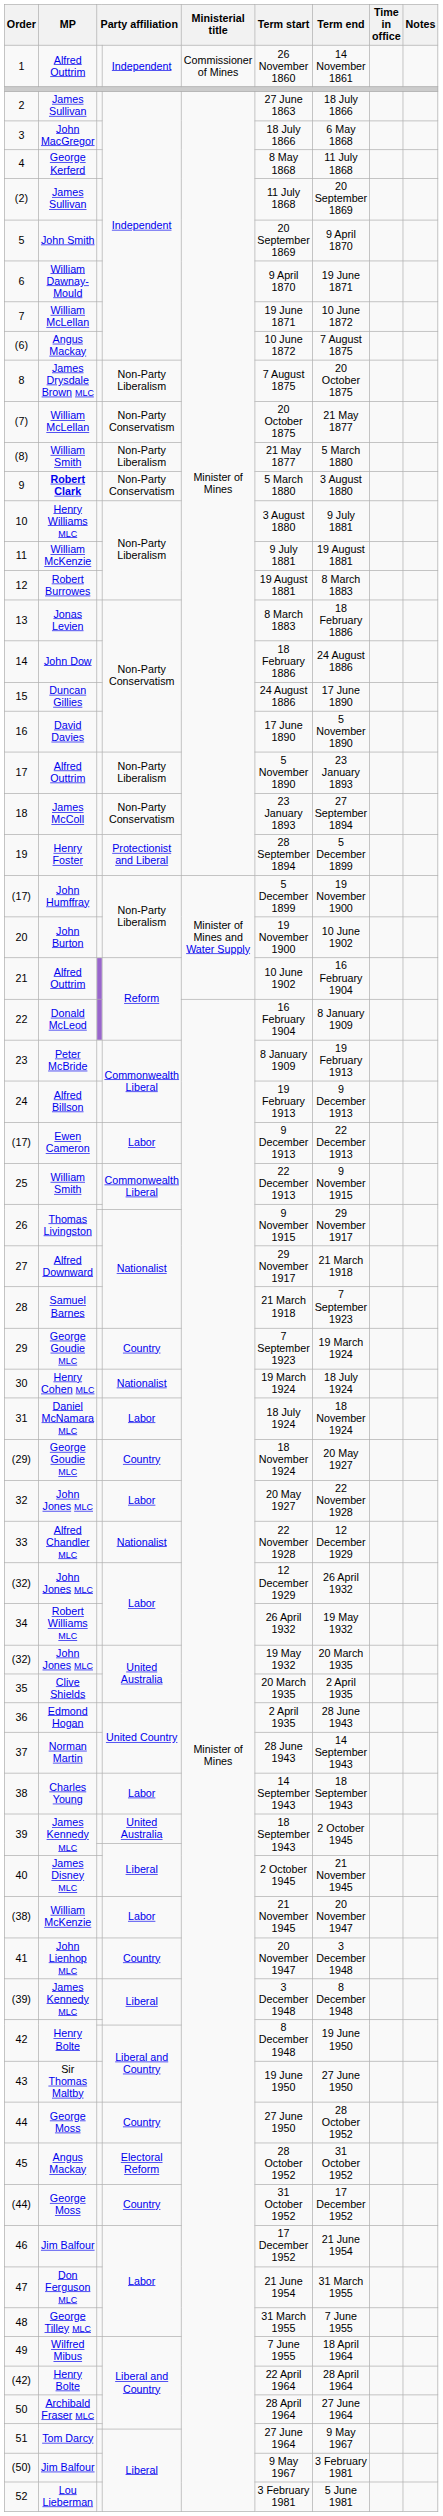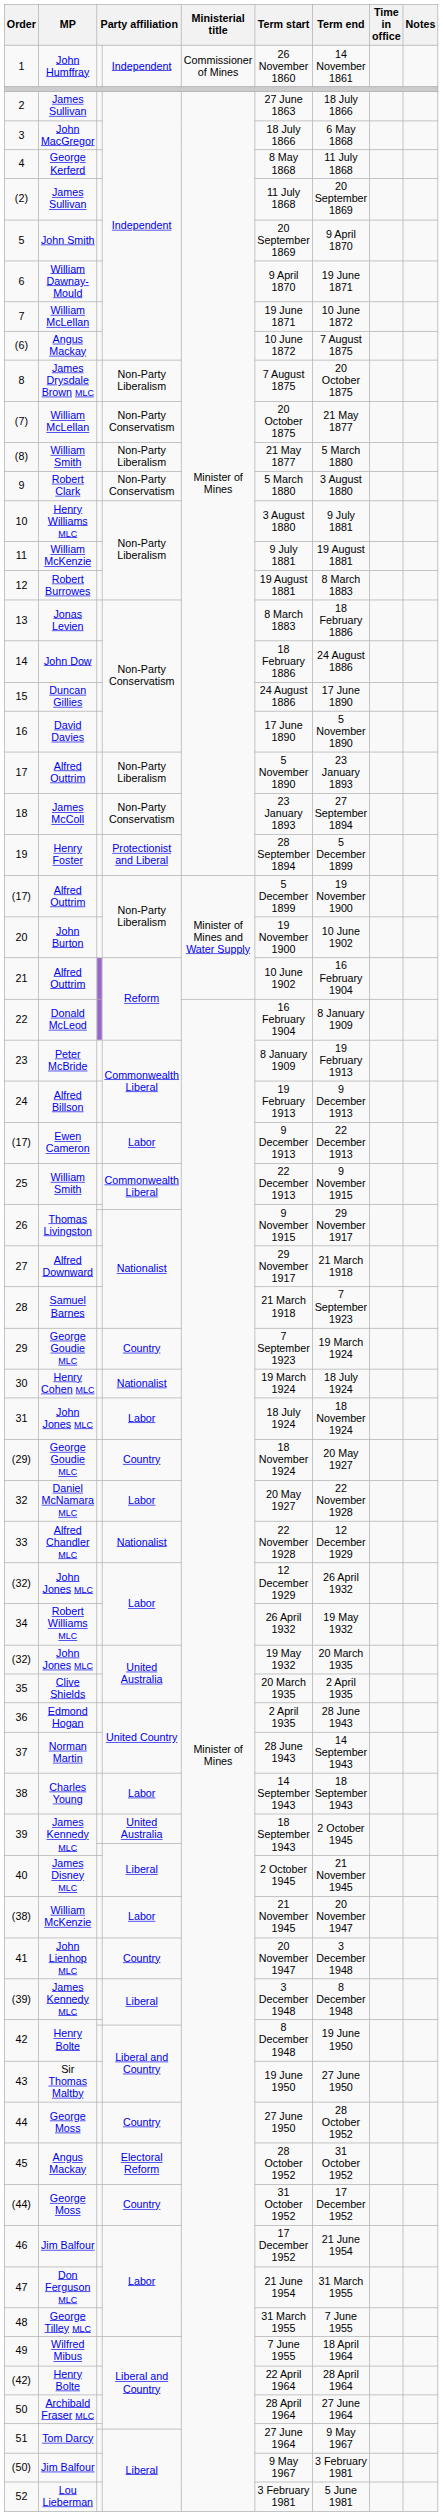 <table class="wikitable" style="text-align:center">
 <tr>
 <th>Order</th>
 <th>MP</th>
 <th colspan="2">Party affiliation</th>
 <th>Ministerial title</th>
 <th>Term start</th>
 <th>Term end</th>
 <th>Time in office</th>
 <th>Notes</th>
 </tr>
 <tr>
 <td>1</td>
-<td><a href='#'>Alfred Outtrim</a> </td>
+<td><a href='#'>John Humffray</a> </td>
 <td></td>
 <td><a href='#'>Independent</a></td>
 <td>Commissioner of Mines</td>
 <td>26 November 1860</td>
 <td>14 November 1861</td>
 <td></td>
 <td></td>
 </tr>
 <tr>
 <th colspan=9 style="background: #cccccc;"></th>
 </tr>
 <tr>
 <td>2</td>
 <td><a href='#'>James Sullivan</a> </td>
 <td></td>
 <td rowspan=8><a href='#'>Independent</a></td>
 <td rowspan=22>Minister of Mines</td>
 <td>27 June 1863</td>
 <td>18 July 1866</td>
 <td></td>
 <td></td>
 </tr>
 <tr>
 <td>3</td>
 <td><a href='#'>John MacGregor</a> </td>
 <td></td>
 <td>18 July 1866</td>
 <td>6 May 1868</td>
 <td></td>
 <td></td>
 </tr>
 <tr>
 <td>4</td>
 <td><a href='#'>George Kerferd</a> </td>
 <td></td>
 <td>8 May 1868</td>
 <td>11 July 1868</td>
 <td></td>
 <td></td>
 </tr>
 <tr>
 <td>(2)</td>
 <td><a href='#'>James Sullivan</a> </td>
 <td></td>
 <td>11 July 1868</td>
 <td>20 September 1869</td>
 <td></td>
 <td></td>
 </tr>
 <tr>
 <td>5</td>
 <td><a href='#'>John Smith</a> </td>
 <td></td>
 <td>20 September 1869</td>
 <td>9 April 1870</td>
 <td></td>
 <td></td>
 </tr>
 <tr>
 <td>6</td>
 <td><a href='#'>William Dawnay-Mould</a> </td>
 <td></td>
 <td>9 April 1870</td>
 <td>19 June 1871</td>
 <td></td>
 <td></td>
 </tr>
 <tr>
 <td>7</td>
 <td><a href='#'>William McLellan</a> </td>
 <td></td>
 <td>19 June 1871</td>
 <td>10 June 1872</td>
 <td></td>
 <td></td>
 </tr>
 <tr>
 <td>(6)</td>
 <td><a href='#'>Angus Mackay</a> </td>
 <td></td>
 <td>10 June 1872</td>
 <td>7 August 1875</td>
 <td></td>
 <td></td>
 </tr>
 <tr>
 <td>8</td>
 <td><a href='#'>James Drysdale Brown</a> <small><a href='#'>MLC</a></small></td>
 <td></td>
 <td>Non-Party Liberalism</td>
 <td>7 August 1875</td>
 <td>20 October 1875</td>
 <td></td>
 <td></td>
 </tr>
 <tr>
 <td>(7)</td>
 <td><a href='#'>William McLellan</a> </td>
 <td></td>
 <td>Non-Party Conservatism</td>
 <td>20 October 1875</td>
 <td>21 May 1877</td>
 <td></td>
 <td></td>
 </tr>
 <tr>
 <td>(8)</td>
 <td><a href='#'>William Smith</a> </td>
 <td></td>
 <td>Non-Party Liberalism</td>
 <td>21 May 1877</td>
 <td>5 March 1880</td>
 <td></td>
 <td></td>
 </tr>
 <tr>
 <td>9</td>
-<td><strong><a href='#'>Robert Clark</a> </strong></td>
+<td><a href='#'>Robert Clark</a> </td>
 <td></td>
 <td>Non-Party Conservatism</td>
 <td>5 March 1880</td>
 <td>3 August 1880</td>
 <td></td>
 <td></td>
 </tr>
 <tr>
 <td>10</td>
 <td><a href='#'>Henry Williams</a> <small><a href='#'>MLC</a></small></td>
 <td></td>
 <td rowspan=3>Non-Party Liberalism</td>
 <td>3 August 1880</td>
 <td>9 July 1881</td>
 <td></td>
 <td></td>
 </tr>
 <tr>
 <td>11</td>
 <td><a href='#'>William McKenzie</a> </td>
 <td></td>
 <td>9 July 1881</td>
 <td>19 August 1881</td>
 <td></td>
 <td></td>
 </tr>
 <tr>
 <td>12</td>
 <td><a href='#'>Robert Burrowes</a> </td>
 <td></td>
 <td>19 August 1881</td>
 <td>8 March 1883</td>
 <td></td>
 <td></td>
 </tr>
 <tr>
 <td>13</td>
 <td><a href='#'>Jonas Levien</a> </td>
 <td></td>
 <td rowspan=4>Non-Party Conservatism</td>
 <td>8 March 1883</td>
 <td>18 February 1886</td>
 <td></td>
 <td></td>
 </tr>
 <tr>
 <td>14</td>
 <td><a href='#'>John Dow</a> </td>
 <td></td>
 <td>18 February 1886</td>
 <td>24 August 1886</td>
 <td></td>
 <td></td>
 </tr>
 <tr>
 <td>15</td>
 <td><a href='#'>Duncan Gillies</a> </td>
 <td></td>
 <td>24 August 1886</td>
 <td>17 June 1890</td>
 <td></td>
 <td></td>
 </tr>
 <tr>
 <td>16</td>
 <td><a href='#'>David Davies</a> </td>
 <td></td>
 <td>17 June 1890</td>
 <td>5 November 1890</td>
 <td></td>
 <td></td>
 </tr>
 <tr>
 <td>17</td>
 <td><a href='#'>Alfred Outtrim</a> </td>
 <td></td>
 <td>Non-Party Liberalism</td>
 <td>5 November 1890</td>
 <td>23 January 1893</td>
 <td></td>
 <td></td>
 </tr>
 <tr>
 <td>18</td>
 <td><a href='#'>James McColl</a> </td>
 <td></td>
 <td>Non-Party Conservatism</td>
 <td>23 January 1893</td>
 <td>27 September 1894</td>
 <td></td>
 <td></td>
 </tr>
 <tr>
 <td>19</td>
 <td><a href='#'>Henry Foster</a> </td>
 <td></td>
 <td><a href='#'>Protectionist and Liberal</a></td>
 <td>28 September 1894</td>
 <td>5 December 1899</td>
 <td></td>
 <td></td>
 </tr>
 <tr>
 <td>(17)</td>
-<td><a href='#'>John Humffray</a> </td>
+<td><a href='#'>Alfred Outtrim</a> </td>
 <td></td>
 <td rowspan=2>Non-Party Liberalism</td>
 <td rowspan=3>Minister of Mines and <a href='#'>Water Supply</a></td>
 <td>5 December 1899</td>
 <td>19 November 1900</td>
 <td></td>
 <td></td>
 </tr>
 <tr>
 <td>20</td>
 <td><a href='#'>John Burton</a> </td>
 <td></td>
 <td>19 November 1900</td>
 <td>10 June 1902</td>
 <td></td>
 <td></td>
 </tr>
 <tr>
 <td>21</td>
 <td><a href='#'>Alfred Outtrim</a> </td>
 <td style="background:#9966CC"></td>
 <td rowspan=2><a href='#'>Reform</a></td>
 <td>10 June 1902</td>
 <td>16 February 1904</td>
 <td></td>
 <td></td>
 </tr>
 <tr>
 <td>22</td>
 <td><a href='#'>Donald McLeod</a> </td>
 <td style="background:#9966CC"></td>
 <td rowspan=44>Minister of Mines</td>
 <td>16 February 1904</td>
 <td>8 January 1909</td>
 <td></td>
 <td></td>
 </tr>
 <tr>
 <td>23</td>
 <td><a href='#'>Peter McBride</a> </td>
 <td></td>
 <td rowspan=2><a href='#'>Commonwealth Liberal</a></td>
 <td>8 January 1909</td>
 <td>19 February 1913</td>
 <td></td>
 <td></td>
 </tr>
 <tr>
 <td>24</td>
 <td><a href='#'>Alfred Billson</a> </td>
 <td></td>
 <td>19 February 1913</td>
 <td>9 December 1913</td>
 <td></td>
 <td></td>
 </tr>
 <tr>
 <td>(17)</td>
 <td><a href='#'>Ewen Cameron</a> </td>
 <td></td>
 <td><a href='#'>Labor</a></td>
 <td>9 December 1913</td>
 <td>22 December 1913</td>
 <td></td>
 <td></td>
 </tr>
 <tr>
 <td>25</td>
 <td><a href='#'>William Smith</a> </td>
 <td></td>
 <td rowspan=2><a href='#'>Commonwealth Liberal</a></td>
 <td>22 December 1913</td>
 <td>9 November 1915</td>
 <td></td>
 <td></td>
 </tr>
 <tr>
 <td rowspan=2>26</td>
 <td rowspan=2><a href='#'>Thomas Livingston</a> </td>
 <td></td>
 <td rowspan=2>9 November 1915</td>
 <td rowspan=2>29 November 1917</td>
 <td rowspan=2></td>
 <td rowspan=2></td>
 </tr>
 <tr>
 <td></td>
 <td rowspan=3><a href='#'>Nationalist</a></td>
 </tr>
 <tr>
 <td>27</td>
 <td><a href='#'>Alfred Downward</a> </td>
 <td></td>
 <td>29 November 1917</td>
 <td>21 March 1918</td>
 <td></td>
 <td></td>
 </tr>
 <tr>
 <td>28</td>
 <td><a href='#'>Samuel Barnes</a> </td>
 <td></td>
 <td>21 March 1918</td>
 <td>7 September 1923</td>
 <td></td>
 <td></td>
 </tr>
 <tr>
 <td>29</td>
 <td><a href='#'>George Goudie</a> <small><a href='#'>MLC</a></small></td>
 <td></td>
 <td><a href='#'>Country</a></td>
 <td>7 September 1923</td>
 <td>19 March 1924</td>
 <td></td>
 <td></td>
 </tr>
 <tr>
 <td>30</td>
 <td><a href='#'>Henry Cohen</a> <small><a href='#'>MLC</a></small></td>
 <td></td>
 <td><a href='#'>Nationalist</a></td>
 <td>19 March 1924</td>
 <td>18 July 1924</td>
 <td></td>
 <td></td>
 </tr>
 <tr>
 <td>31</td>
-<td><a href='#'>Daniel McNamara</a> <small><a href='#'>MLC</a></small></td>
+<td><a href='#'>John Jones</a> <small><a href='#'>MLC</a></small></td>
 <td></td>
 <td><a href='#'>Labor</a></td>
 <td>18 July 1924</td>
 <td>18 November 1924</td>
 <td></td>
 <td></td>
 </tr>
 <tr>
 <td>(29)</td>
 <td><a href='#'>George Goudie</a> <small><a href='#'>MLC</a></small></td>
 <td></td>
 <td><a href='#'>Country</a></td>
 <td>18 November 1924</td>
 <td>20 May 1927</td>
 <td></td>
 <td></td>
 </tr>
 <tr>
 <td>32</td>
-<td><a href='#'>John Jones</a> <small><a href='#'>MLC</a></small></td>
+<td><a href='#'>Daniel McNamara</a> <small><a href='#'>MLC</a></small></td>
 <td></td>
 <td><a href='#'>Labor</a></td>
 <td>20 May 1927</td>
 <td>22 November 1928</td>
 <td></td>
 <td></td>
 </tr>
 <tr>
 <td>33</td>
 <td><a href='#'>Alfred Chandler</a> <small><a href='#'>MLC</a></small></td>
 <td></td>
 <td><a href='#'>Nationalist</a></td>
 <td>22 November 1928</td>
 <td>12 December 1929</td>
 <td></td>
 <td></td>
 </tr>
 <tr>
 <td>(32)</td>
 <td><a href='#'>John Jones</a> <small><a href='#'>MLC</a></small></td>
 <td></td>
 <td rowspan=2><a href='#'>Labor</a></td>
 <td>12 December 1929</td>
 <td>26 April 1932</td>
 <td></td>
 <td></td>
 </tr>
 <tr>
 <td>34</td>
 <td><a href='#'>Robert Williams</a> <small><a href='#'>MLC</a></small></td>
 <td></td>
 <td>26 April 1932</td>
 <td>19 May 1932</td>
 <td></td>
 <td></td>
 </tr>
 <tr>
 <td>(32)</td>
 <td><a href='#'>John Jones</a> <small><a href='#'>MLC</a></small></td>
 <td></td>
 <td rowspan=2><a href='#'>United Australia</a></td>
 <td>19 May 1932</td>
 <td>20 March 1935</td>
 <td></td>
 <td></td>
 </tr>
 <tr>
 <td>35</td>
 <td><a href='#'>Clive Shields</a> </td>
 <td></td>
 <td>20 March 1935</td>
 <td>2 April 1935</td>
 <td></td>
 <td></td>
 </tr>
 <tr>
 <td>36</td>
 <td><a href='#'>Edmond Hogan</a> </td>
 <td></td>
 <td rowspan=2><a href='#'>United Country</a></td>
 <td>2 April 1935</td>
 <td>28 June 1943</td>
 <td></td>
 <td></td>
 </tr>
 <tr>
 <td>37</td>
 <td><a href='#'>Norman Martin</a> </td>
 <td></td>
 <td>28 June 1943</td>
 <td>14 September 1943</td>
 <td></td>
 <td></td>
 </tr>
 <tr>
 <td>38</td>
 <td><a href='#'>Charles Young</a> </td>
 <td></td>
 <td><a href='#'>Labor</a></td>
 <td>14 September 1943</td>
 <td>18 September 1943</td>
 <td></td>
 <td></td>
 </tr>
 <tr>
 <td rowspan=2>39</td>
 <td rowspan=2><a href='#'>James Kennedy</a> <small><a href='#'>MLC</a></small></td>
 <td></td>
 <td><a href='#'>United Australia</a></td>
 <td rowspan=2>18 September 1943</td>
 <td rowspan=2>2 October 1945</td>
 <td rowspan=2></td>
 <td rowspan=2></td>
 </tr>
 <tr>
 <td></td>
 <td rowspan=2><a href='#'>Liberal</a></td>
 </tr>
 <tr>
 <td>40</td>
 <td><a href='#'>James Disney</a> <small><a href='#'>MLC</a></small></td>
 <td></td>
 <td>2 October 1945</td>
 <td>21 November 1945</td>
 <td></td>
 <td></td>
 </tr>
 <tr>
 <td>(38)</td>
 <td><a href='#'>William McKenzie</a> </td>
 <td></td>
 <td><a href='#'>Labor</a></td>
 <td>21 November 1945</td>
 <td>20 November 1947</td>
 <td></td>
 <td></td>
 </tr>
 <tr>
 <td>41</td>
 <td><a href='#'>John Lienhop</a> <small><a href='#'>MLC</a></small></td>
 <td></td>
 <td><a href='#'>Country</a></td>
 <td>20 November 1947</td>
 <td>3 December 1948</td>
 <td></td>
 <td></td>
 </tr>
 <tr>
 <td>(39)</td>
 <td><a href='#'>James Kennedy</a> <small><a href='#'>MLC</a></small></td>
 <td></td>
 <td rowspan=2><a href='#'>Liberal</a></td>
 <td>3 December 1948</td>
 <td>8 December 1948</td>
 <td></td>
 <td></td>
 </tr>
 <tr>
 <td rowspan=2>42</td>
 <td rowspan=2><a href='#'>Henry Bolte</a> </td>
 <td></td>
 <td rowspan=2>8 December 1948</td>
 <td rowspan=2>19 June 1950</td>
 <td rowspan=2></td>
 <td rowspan=2></td>
 </tr>
 <tr>
 <td></td>
 <td rowspan=2><a href='#'>Liberal and Country</a></td>
 </tr>
 <tr>
 <td>43</td>
 <td>Sir <a href='#'>Thomas Maltby</a> </td>
 <td></td>
 <td>19 June 1950</td>
 <td>27 June 1950</td>
 <td></td>
 <td></td>
 </tr>
 <tr>
 <td>44</td>
 <td><a href='#'>George Moss</a> </td>
 <td></td>
 <td><a href='#'>Country</a></td>
 <td>27 June 1950</td>
 <td>28 October 1952</td>
 <td></td>
 <td></td>
 </tr>
 <tr>
 <td>45</td>
 <td><a href='#'>Angus Mackay</a> </td>
 <td></td>
 <td><a href='#'>Electoral Reform</a></td>
 <td>28 October 1952</td>
 <td>31 October 1952</td>
 <td></td>
 <td></td>
 </tr>
 <tr>
 <td>(44)</td>
 <td><a href='#'>George Moss</a> </td>
 <td></td>
 <td><a href='#'>Country</a></td>
 <td>31 October 1952</td>
 <td>17 December 1952</td>
 <td></td>
 <td></td>
 </tr>
 <tr>
 <td>46</td>
 <td><a href='#'>Jim Balfour</a> </td>
 <td></td>
 <td rowspan=3><a href='#'>Labor</a></td>
 <td>17 December 1952</td>
 <td>21 June 1954</td>
 <td></td>
 <td></td>
 </tr>
 <tr>
 <td>47</td>
 <td><a href='#'>Don Ferguson</a> <small><a href='#'>MLC</a></small></td>
 <td></td>
 <td>21 June 1954</td>
 <td>31 March 1955</td>
 <td></td>
 <td></td>
 </tr>
 <tr>
 <td>48</td>
 <td><a href='#'>George Tilley</a> <small><a href='#'>MLC</a></small></td>
 <td></td>
 <td>31 March 1955</td>
 <td>7 June 1955</td>
 <td></td>
 <td></td>
 </tr>
 <tr>
 <td>49</td>
 <td><a href='#'>Wilfred Mibus</a> </td>
 <td></td>
 <td rowspan=4><a href='#'>Liberal and Country</a></td>
 <td>7 June 1955</td>
 <td>18 April 1964</td>
 <td></td>
 <td></td>
 </tr>
 <tr>
 <td>(42)</td>
 <td><a href='#'>Henry Bolte</a> </td>
 <td></td>
 <td>22 April 1964</td>
 <td>28 April 1964</td>
 <td></td>
 <td></td>
 </tr>
 <tr>
 <td>50</td>
 <td><a href='#'>Archibald Fraser</a> <small><a href='#'>MLC</a></small></td>
 <td></td>
 <td>28 April 1964</td>
 <td>27 June 1964</td>
 <td></td>
 <td></td>
 </tr>
 <tr>
 <td rowspan=2>51</td>
 <td rowspan=2><a href='#'>Tom Darcy</a> </td>
 <td></td>
 <td rowspan=2>27 June 1964</td>
 <td rowspan=2>9 May 1967</td>
 <td rowspan=2></td>
 <td rowspan=2></td>
 </tr>
 <tr>
 <td></td>
 <td rowspan=3><a href='#'>Liberal</a></td>
 </tr>
 <tr>
 <td>(50)</td>
 <td><a href='#'>Jim Balfour</a> </td>
 <td></td>
 <td>9 May 1967</td>
 <td>3 February 1981</td>
 <td></td>
 <td></td>
 </tr>
 <tr>
 <td>52</td>
 <td><a href='#'>Lou Lieberman</a> </td>
 <td></td>
 <td>3 February 1981</td>
 <td>5 June 1981</td>
 <td></td>
 <td></td>
 </tr>
 </table>
